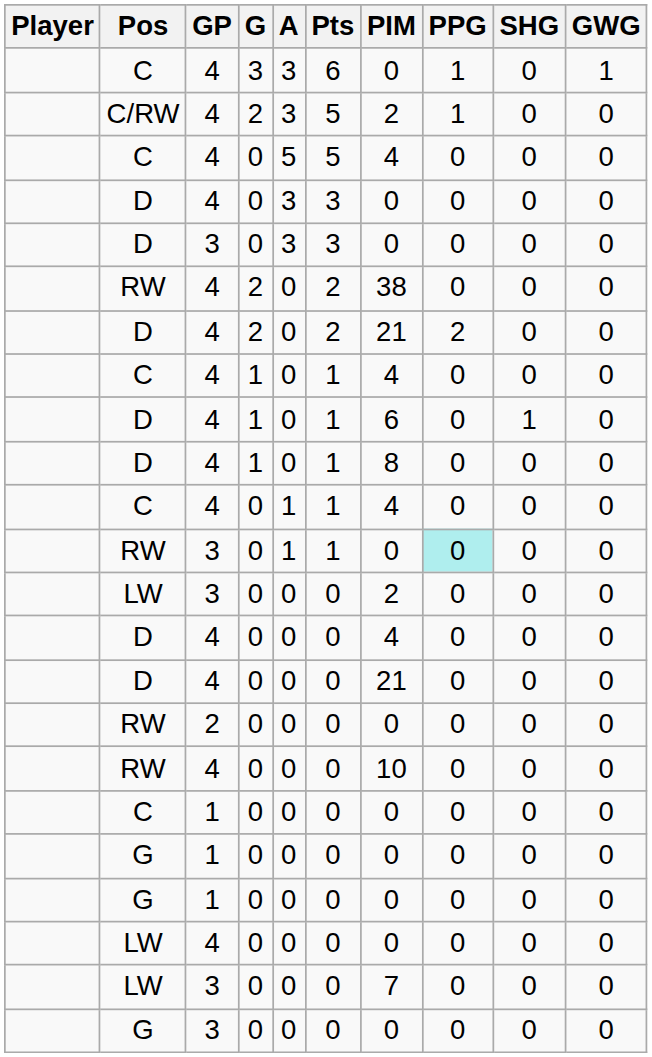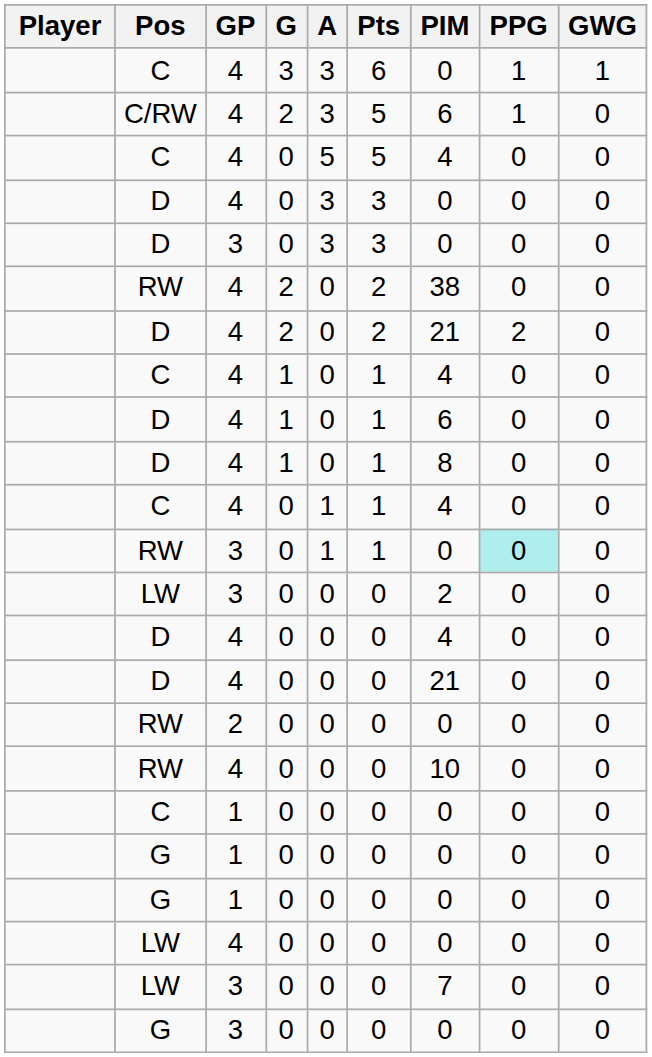 <table class="wikitable sortable" width="60%">
 <tr ALIGN="center">
 <th bgcolor="#DDDDFF" width="10%">Player</th>
 <th bgcolor="#DDDDFF" width="3%" title="Position">Pos</th>
 <th bgcolor="#DDDDFF" width="5%" title="Games played">GP</th>
 <th bgcolor="#DDDDFF" width="5%" title="Goals">G</th>
 <th bgcolor="#DDDDFF" width="5%" title="Assists">A</th>
 <th bgcolor="#DDDDFF" width="5%" title="Points">Pts</th>
 <th bgcolor="#DDDDFF" width="5%" title="Penalties in Minutes">PIM</th>
 <th bgcolor="#DDDDFF" width="5%" title="Power Play Goals">PPG</th>
-<th bgcolor="#DDDDFF" width="5%" title="Short-handed Goals">SHG</th>
 <th bgcolor="#DDDDFF" width="5%" title="Game-winning Goals">GWG</th>
 </tr>
 <tr align="center">
 <td align="right"></td>
 <td>C</td>
 <td>4</td>
 <td>3</td>
 <td>3</td>
 <td>6</td>
 <td>0</td>
 <td>1</td>
-<td>0</td>
 <td>1</td>
 </tr>
 <tr align="center">
 <td align="right"></td>
 <td>C/RW</td>
 <td>4</td>
 <td>2</td>
 <td>3</td>
 <td>5</td>
-<td>2</td>
+<td>6</td>
 <td>1</td>
-<td>0</td>
 <td>0</td>
 </tr>
 <tr align="center">
 <td align="right"></td>
 <td>C</td>
 <td>4</td>
 <td>0</td>
 <td>5</td>
 <td>5</td>
 <td>4</td>
 <td>0</td>
 <td>0</td>
-<td>0</td>
 </tr>
 <tr align="center">
 <td align="right"></td>
 <td>D</td>
 <td>4</td>
 <td>0</td>
 <td>3</td>
 <td>3</td>
-<td>0</td>
 <td>0</td>
 <td>0</td>
 <td>0</td>
 </tr>
 <tr align="center">
 <td align="right"></td>
 <td>D</td>
 <td>3</td>
 <td>0</td>
 <td>3</td>
 <td>3</td>
 <td>0</td>
 <td>0</td>
 <td>0</td>
-<td>0</td>
 </tr>
 <tr align="center">
 <td align="right"></td>
 <td>RW</td>
 <td>4</td>
 <td>2</td>
 <td>0</td>
 <td>2</td>
 <td>38</td>
-<td>0</td>
 <td>0</td>
 <td>0</td>
 </tr>
 <tr align="center">
 <td align="right"></td>
 <td>D</td>
 <td>4</td>
 <td>2</td>
 <td>0</td>
 <td>2</td>
 <td>21</td>
 <td>2</td>
 <td>0</td>
-<td>0</td>
 </tr>
 <tr align="center">
 <td align="right"></td>
 <td>C</td>
 <td>4</td>
 <td>1</td>
 <td>0</td>
 <td>1</td>
 <td>4</td>
-<td>0</td>
 <td>0</td>
 <td>0</td>
 </tr>
 <tr align="center">
 <td align="right"></td>
 <td>D</td>
 <td>4</td>
 <td>1</td>
 <td>0</td>
 <td>1</td>
 <td>6</td>
 <td>0</td>
-<td>1</td>
 <td>0</td>
 </tr>
 <tr align="center">
 <td align="right"></td>
 <td>D</td>
 <td>4</td>
 <td>1</td>
 <td>0</td>
 <td>1</td>
 <td>8</td>
-<td>0</td>
 <td>0</td>
 <td>0</td>
 </tr>
 <tr align="center">
 <td align="right"></td>
 <td>C</td>
 <td>4</td>
 <td>0</td>
 <td>1</td>
 <td>1</td>
 <td>4</td>
 <td>0</td>
 <td>0</td>
-<td>0</td>
 </tr>
 <tr align="center">
 <td align="right"></td>
 <td>RW</td>
 <td>3</td>
 <td>0</td>
 <td>1</td>
 <td>1</td>
 <td>0</td>
 <td style="background: paleturquoise;">0</td>
 <td>0</td>
-<td>0</td>
 </tr>
 <tr align="center">
 <td align="right"></td>
 <td>LW</td>
 <td>3</td>
 <td>0</td>
 <td>0</td>
 <td>0</td>
 <td>2</td>
-<td>0</td>
 <td>0</td>
 <td>0</td>
 </tr>
 <tr align="center">
 <td align="right"></td>
 <td>D</td>
 <td>4</td>
 <td>0</td>
 <td>0</td>
 <td>0</td>
 <td>4</td>
 <td>0</td>
 <td>0</td>
-<td>0</td>
 </tr>
 <tr align="center">
 <td align="right"></td>
 <td>D</td>
 <td>4</td>
 <td>0</td>
 <td>0</td>
 <td>0</td>
 <td>21</td>
 <td>0</td>
 <td>0</td>
-<td>0</td>
 </tr>
 <tr align="center">
 <td align="right"></td>
 <td>RW</td>
 <td>2</td>
-<td>0</td>
 <td>0</td>
 <td>0</td>
 <td>0</td>
 <td>0</td>
 <td>0</td>
 <td>0</td>
 </tr>
 <tr align="center">
 <td align="right"></td>
 <td>RW</td>
 <td>4</td>
 <td>0</td>
 <td>0</td>
 <td>0</td>
 <td>10</td>
 <td>0</td>
 <td>0</td>
-<td>0</td>
 </tr>
 <tr align="center">
 <td align="right"></td>
 <td>C</td>
 <td>1</td>
-<td>0</td>
 <td>0</td>
 <td>0</td>
 <td>0</td>
 <td>0</td>
 <td>0</td>
 <td>0</td>
 </tr>
 <tr align="center">
 <td align="right"></td>
 <td>G</td>
 <td>1</td>
 <td>0</td>
 <td>0</td>
 <td>0</td>
 <td>0</td>
 <td>0</td>
 <td>0</td>
-<td>0</td>
 </tr>
 <tr align="center">
 <td align="right"></td>
 <td>G</td>
 <td>1</td>
-<td>0</td>
 <td>0</td>
 <td>0</td>
 <td>0</td>
 <td>0</td>
 <td>0</td>
 <td>0</td>
 </tr>
 <tr align="center">
 <td align="right"></td>
 <td>LW</td>
 <td>4</td>
 <td>0</td>
 <td>0</td>
 <td>0</td>
 <td>0</td>
 <td>0</td>
 <td>0</td>
-<td>0</td>
 </tr>
 <tr align="center">
 <td align="right"></td>
 <td>LW</td>
 <td>3</td>
 <td>0</td>
 <td>0</td>
 <td>0</td>
 <td>7</td>
-<td>0</td>
 <td>0</td>
 <td>0</td>
 </tr>
 <tr align="center">
 <td align="right"></td>
 <td>G</td>
 <td>3</td>
 <td>0</td>
 <td>0</td>
 <td>0</td>
 <td>0</td>
 <td>0</td>
 <td>0</td>
-<td>0</td>
 </tr>
 </table>
